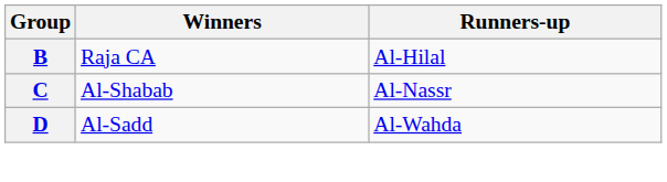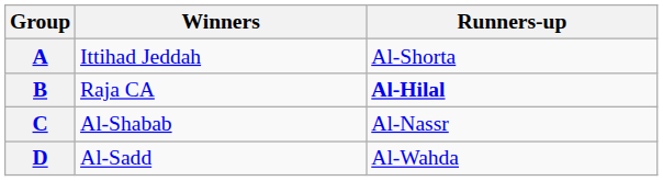 <table class="wikitable" style="white-space:nowrap">
 <tr>
 <th>Group</th>
 <th width=210>Winners</th>
 <th width=210>Runners-up</th>
 </tr>
 <tr>
+<th><a href='#'>A</a></th>
+<td> <a href='#'>Ittihad Jeddah</a></td>
+<td> <a href='#'>Al-Shorta</a></td>
+</tr>
+<tr>
 <th><a href='#'>B</a></th>
 <td> <a href='#'>Raja CA</a></td>
-<td> <a href='#'>Al-Hilal</a></td>
+<td><strong> <a href='#'>Al-Hilal</a></strong></td>
 </tr>
 <tr>
 <th><a href='#'>C</a></th>
 <td> <a href='#'>Al-Shabab</a></td>
 <td> <a href='#'>Al-Nassr</a></td>
 </tr>
 <tr>
 <th><a href='#'>D</a></th>
 <td> <a href='#'>Al-Sadd</a></td>
 <td> <a href='#'>Al-Wahda</a></td>
 </tr>
 </table>
